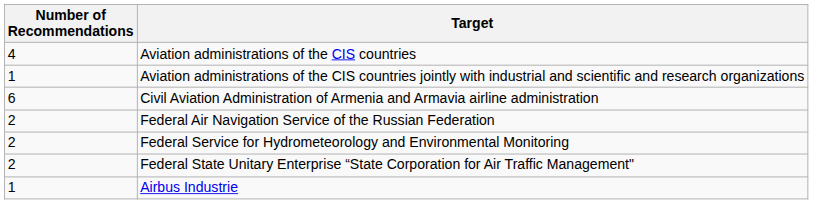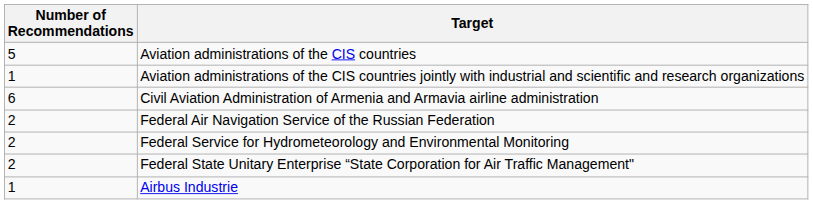 <table class="wikitable" border="1">
 <tr>
 <th>Number of <br>Recommendations</th>
 <th>Target</th>
 </tr>
 <tr>
-<td>4</td>
+<td>5</td>
 <td>Aviation administrations of the <a href='#'>CIS</a> countries</td>
 </tr>
 <tr>
 <td>1</td>
 <td>Aviation administrations of the CIS countries jointly with industrial and scientific and research organizations</td>
 </tr>
 <tr>
 <td>6</td>
 <td>Civil Aviation Administration of Armenia and Armavia airline administration</td>
 </tr>
 <tr>
 <td>2</td>
 <td>Federal Air Navigation Service of the Russian Federation</td>
 </tr>
 <tr>
 <td>2</td>
 <td>Federal Service for Hydrometeorology and Environmental Monitoring</td>
 </tr>
 <tr>
 <td>2</td>
 <td>Federal State Unitary Enterprise “State Corporation for Air Traffic Management"</td>
 </tr>
 <tr>
 <td>1</td>
 <td><a href='#'>Airbus Industrie</a></td>
 </tr>
 </table>
